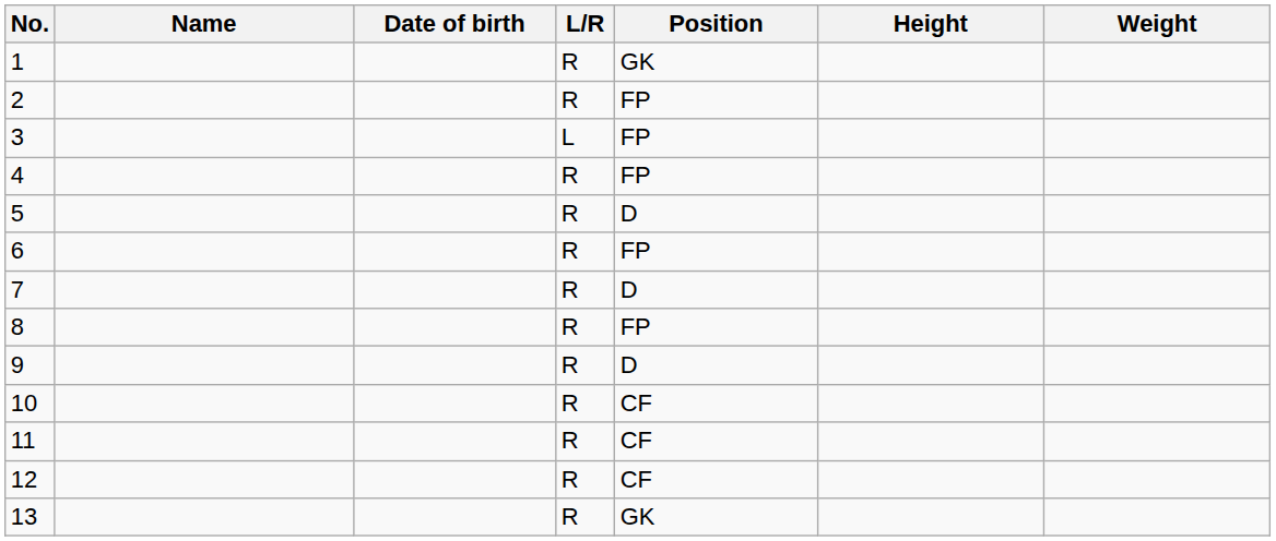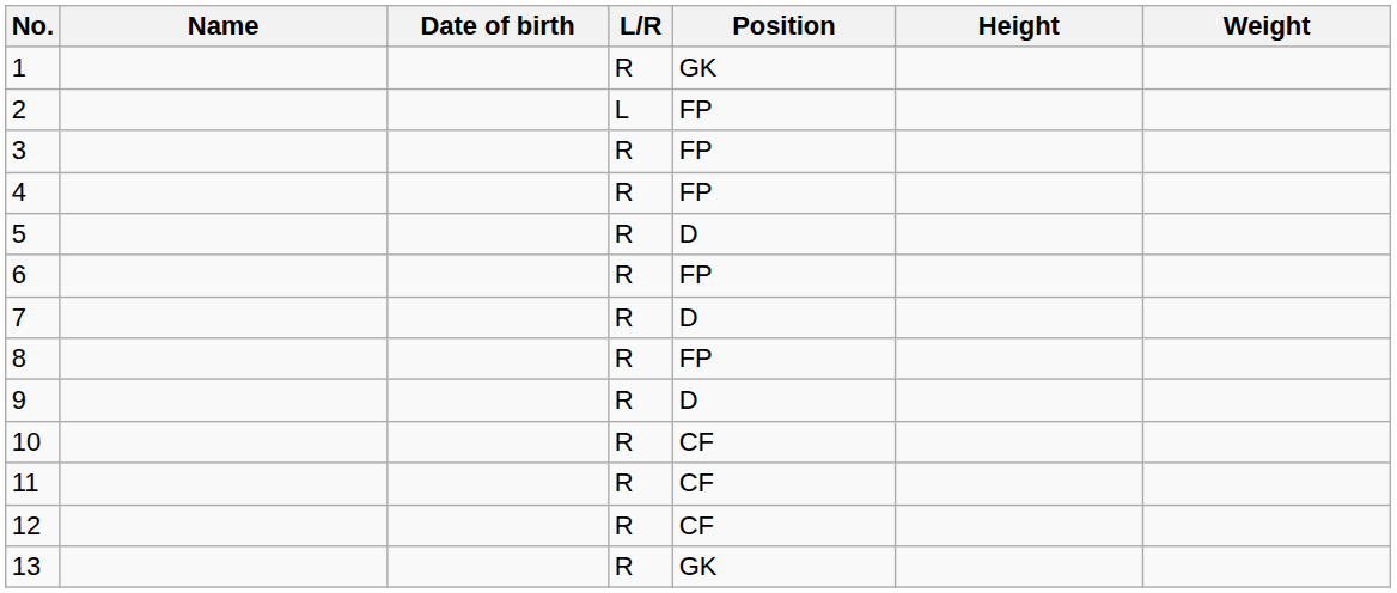 <table class=wikitable sortable style=font-size:100%; text-align:center;>
 <tr>
 <th>No.</th>
 <th style=width:12em>Name</th>
 <th style=width:8em>Date of birth</th>
 <th style=width:2em>L/R</th>
 <th style=width:8em>Position</th>
 <th style=width:9em>Height</th>
 <th style=width:9em>Weight</th>
 </tr>
 <tr>
 <td>1</td>
 <td align=left></td>
 <td></td>
 <td>R</td>
 <td>GK</td>
 <td></td>
 <td></td>
 </tr>
 <tr>
 <td>2</td>
 <td align=left></td>
 <td></td>
-<td>R</td>
+<td>L</td>
 <td>FP</td>
 <td></td>
 <td></td>
 </tr>
 <tr>
 <td>3</td>
 <td align=left></td>
 <td></td>
-<td>L</td>
+<td>R</td>
 <td>FP</td>
 <td></td>
 <td></td>
 </tr>
 <tr>
 <td>4</td>
 <td align=left></td>
 <td></td>
 <td>R</td>
 <td>FP</td>
 <td></td>
 <td></td>
 </tr>
 <tr>
 <td>5</td>
 <td align=left></td>
 <td></td>
 <td>R</td>
 <td>D</td>
 <td></td>
 <td></td>
 </tr>
 <tr>
 <td>6</td>
 <td align=left></td>
 <td></td>
 <td>R</td>
 <td>FP</td>
 <td></td>
 <td></td>
 </tr>
 <tr>
 <td>7</td>
 <td align=left></td>
 <td></td>
 <td>R</td>
 <td>D</td>
 <td></td>
 <td></td>
 </tr>
 <tr>
 <td>8</td>
 <td align=left></td>
 <td></td>
 <td>R</td>
 <td>FP</td>
 <td></td>
 <td></td>
 </tr>
 <tr>
 <td>9</td>
 <td align=left></td>
 <td></td>
 <td>R</td>
 <td>D</td>
 <td></td>
 <td></td>
 </tr>
 <tr>
 <td>10</td>
 <td align=left></td>
 <td></td>
 <td>R</td>
 <td>CF</td>
 <td></td>
 <td></td>
 </tr>
 <tr>
 <td>11</td>
 <td align=left></td>
 <td></td>
 <td>R</td>
 <td>CF</td>
 <td></td>
 <td></td>
 </tr>
 <tr>
 <td>12</td>
 <td align=left></td>
 <td></td>
 <td>R</td>
 <td>CF</td>
 <td></td>
 <td></td>
 </tr>
 <tr>
 <td>13</td>
 <td align=left></td>
 <td></td>
 <td>R</td>
 <td>GK</td>
 <td></td>
 <td></td>
 </tr>
 </table>
